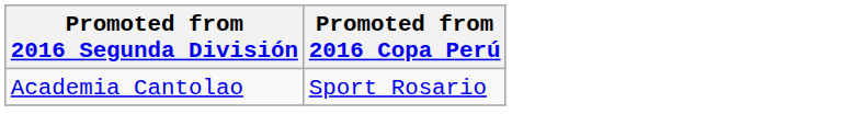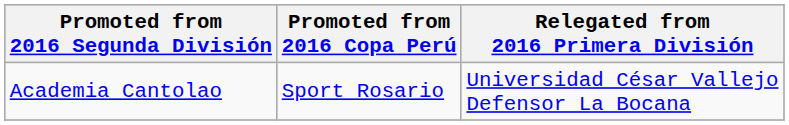 <table class="wikitable">
 <tr>
 <th>Promoted from<br><a href='#'>2016 Segunda División</a></th>
 <th>Promoted from<br><a href='#'>2016 Copa Perú</a></th>
+<th>Relegated from<br><a href='#'>2016 Primera División</a></th>
 </tr>
 <tr>
 <td> <a href='#'>Academia Cantolao</a> </td>
 <td> <a href='#'>Sport Rosario</a> </td>
+<td> <a href='#'>Universidad César Vallejo</a> <br> <a href='#'>Defensor La Bocana</a> </td>
 </tr>
 </table>
